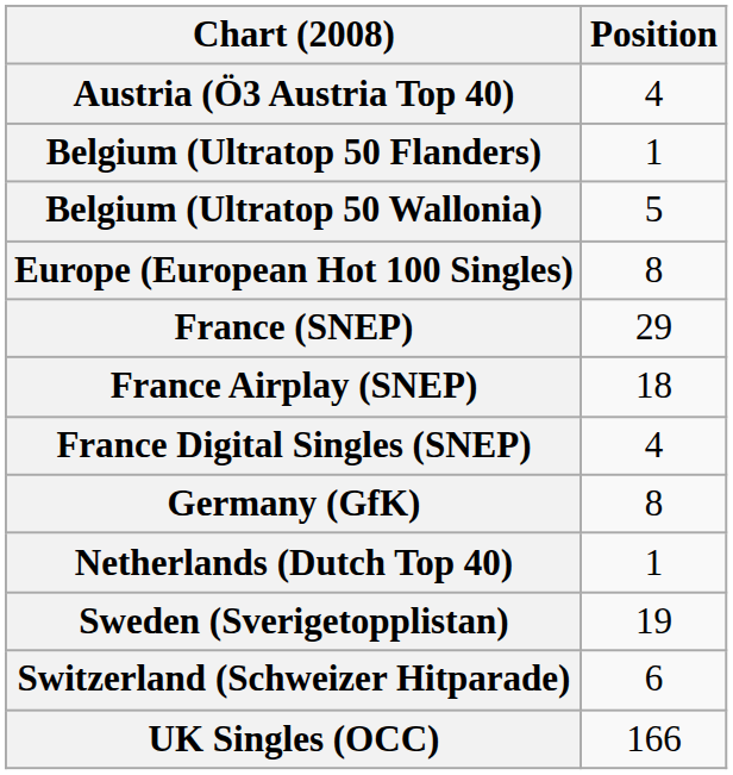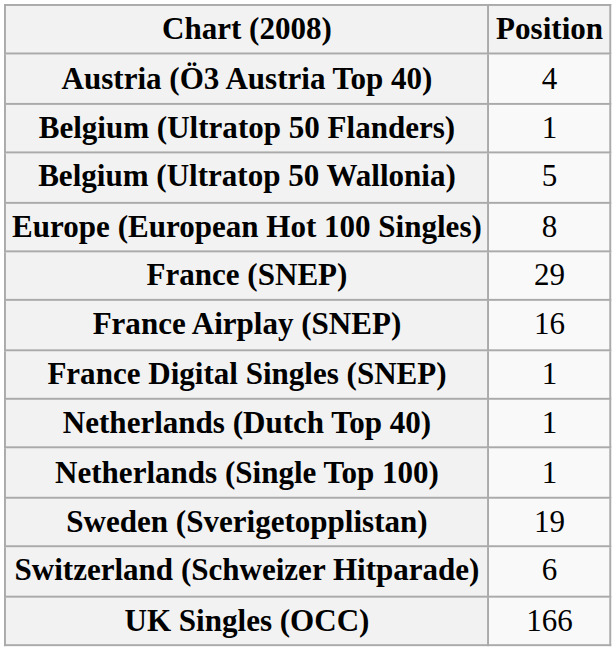 <table class="wikitable sortable plainrowheaders" style="text-align:center">
 <tr>
 <th>Chart (2008)</th>
 <th>Position</th>
 </tr>
 <tr>
 <th scope="row">Austria (Ö3 Austria Top 40)</th>
 <td>4</td>
 </tr>
 <tr>
 <th scope="row">Belgium (Ultratop 50 Flanders)</th>
 <td>1</td>
 </tr>
 <tr>
 <th scope="row">Belgium (Ultratop 50 Wallonia)</th>
 <td>5</td>
 </tr>
 <tr>
 <th scope="row">Europe (European Hot 100 Singles)</th>
 <td>8</td>
 </tr>
 <tr>
 <th scope="row">France (SNEP)</th>
 <td>29</td>
 </tr>
 <tr>
 <th scope="row">France Airplay (SNEP)</th>
-<td>18</td>
+<td>16</td>
 </tr>
 <tr>
 <th scope="row">France Digital Singles (SNEP)</th>
-<td>4</td>
-</tr>
-<tr>
-<th scope="row">Germany (GfK)</th>
-<td>8</td>
+<td>1</td>
 </tr>
 <tr>
 <th scope="row">Netherlands (Dutch Top 40)</th>
+<td>1</td>
+</tr>
+<tr>
+<th scope="row">Netherlands (Single Top 100)</th>
 <td>1</td>
 </tr>
 <tr>
 <th scope="row">Sweden (Sverigetopplistan)</th>
 <td>19</td>
 </tr>
 <tr>
 <th scope="row">Switzerland (Schweizer Hitparade)</th>
 <td>6</td>
 </tr>
 <tr>
 <th scope="row">UK Singles (OCC)</th>
 <td>166</td>
 </tr>
 </table>
